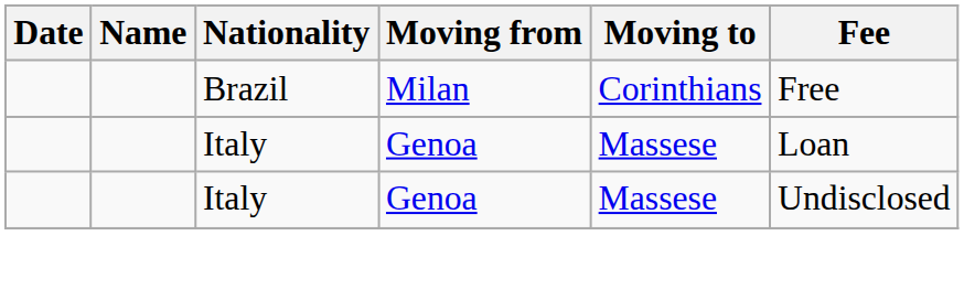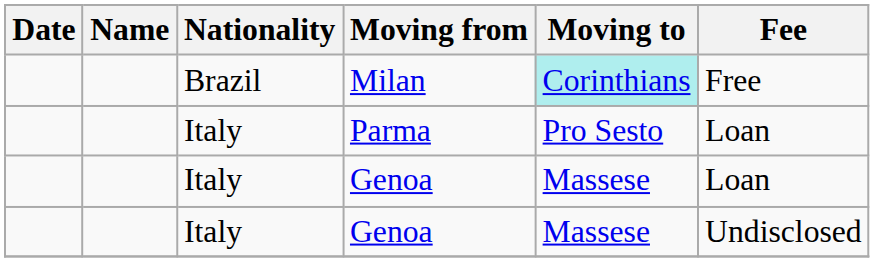 <table class="wikitable sortable">
 <tr>
 <th>Date</th>
 <th>Name</th>
 <th>Nationality</th>
 <th>Moving from</th>
 <th>Moving to</th>
 <th>Fee</th>
 </tr>
 <tr>
 <td></td>
 <td></td>
 <td>Brazil</td>
 <td><a href='#'>Milan</a></td>
-<td> <a href='#'>Corinthians</a></td>
+<td style="background: paleturquoise;"> <a href='#'>Corinthians</a></td>
 <td>Free</td>
+</tr>
+<tr>
+<td></td>
+<td></td>
+<td>Italy</td>
+<td><a href='#'>Parma</a></td>
+<td><a href='#'>Pro Sesto</a></td>
+<td>Loan</td>
 </tr>
 <tr>
 <td></td>
 <td></td>
 <td>Italy</td>
 <td><a href='#'>Genoa</a></td>
 <td><a href='#'>Massese</a></td>
 <td>Loan</td>
 </tr>
 <tr>
 <td></td>
 <td></td>
 <td>Italy</td>
 <td><a href='#'>Genoa</a></td>
 <td><a href='#'>Massese</a></td>
 <td>Undisclosed </td>
 </tr>
 <tr>
 </tr>
 </table>
